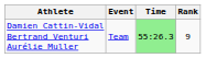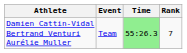 <table class="wikitable" style="font-size:90%;">
 <tr>
 <th>Athlete</th>
 <th>Event</th>
 <th>Time</th>
 <th>Rank</th>
 </tr>
 <tr align=center>
 <td align=left><a href='#'>Damien Cattin-Vidal</a><br><a href='#'>Bertrand Venturi</a><br><a href='#'>Aurélie Muller</a></td>
 <td align=left><a href='#'>Team</a></td>
 <td style="background: lightgreen;">55:26.3</td>
-<td>9</td>
+<td>7</td>
 </tr>
 </table>
